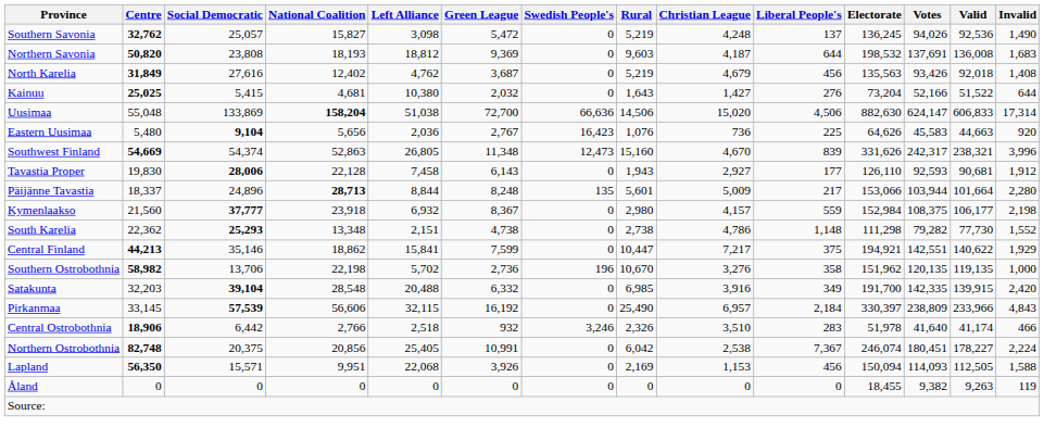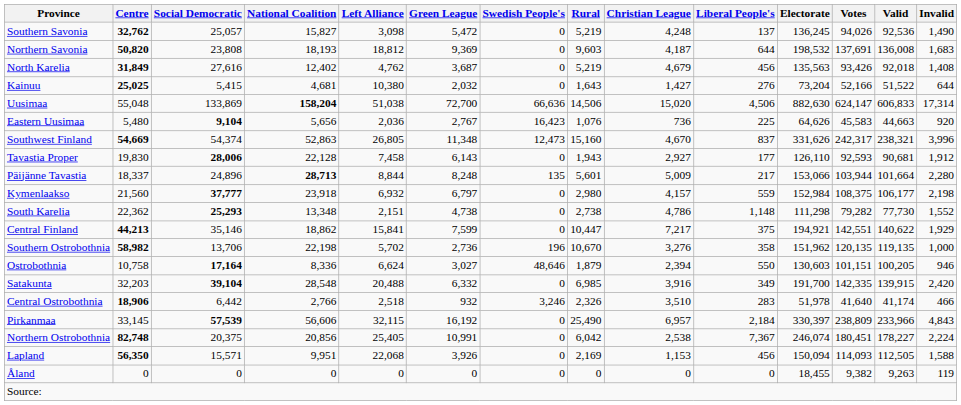 <table class="wikitable sortable" style=text-align:right>
 <tr>
 <th>Province</th>
 <th><a href='#'>Centre</a></th>
 <th><a href='#'>Social Democratic</a></th>
 <th><a href='#'>National Coalition</a></th>
 <th><a href='#'>Left Alliance</a></th>
 <th><a href='#'>Green League</a></th>
 <th><a href='#'>Swedish People's</a></th>
 <th><a href='#'>Rural</a></th>
 <th><a href='#'>Christian League</a></th>
 <th><a href='#'>Liberal People's</a></th>
 <th>Electorate</th>
 <th>Votes</th>
 <th>Valid</th>
 <th>Invalid</th>
 </tr>
 <tr>
 <td align=left><a href='#'>Southern Savonia</a></td>
 <td><strong>32,762</strong></td>
 <td>25,057</td>
 <td>15,827</td>
 <td>3,098</td>
 <td>5,472</td>
 <td>0</td>
 <td>5,219</td>
 <td>4,248</td>
 <td>137</td>
 <td>136,245</td>
 <td>94,026</td>
 <td>92,536</td>
 <td>1,490</td>
 </tr>
 <tr>
 <td align=left><a href='#'>Northern Savonia</a></td>
 <td><strong>50,820</strong></td>
 <td>23,808</td>
 <td>18,193</td>
 <td>18,812</td>
 <td>9,369</td>
 <td>0</td>
 <td>9,603</td>
 <td>4,187</td>
 <td>644</td>
 <td>198,532</td>
 <td>137,691</td>
 <td>136,008</td>
 <td>1,683</td>
 </tr>
 <tr>
 <td align=left><a href='#'>North Karelia</a></td>
 <td><strong>31,849</strong></td>
 <td>27,616</td>
 <td>12,402</td>
 <td>4,762</td>
 <td>3,687</td>
 <td>0</td>
 <td>5,219</td>
 <td>4,679</td>
 <td>456</td>
 <td>135,563</td>
 <td>93,426</td>
 <td>92,018</td>
 <td>1,408</td>
 </tr>
 <tr>
 <td align=left><a href='#'>Kainuu</a></td>
 <td><strong>25,025</strong></td>
 <td>5,415</td>
 <td>4,681</td>
 <td>10,380</td>
 <td>2,032</td>
 <td>0</td>
 <td>1,643</td>
 <td>1,427</td>
 <td>276</td>
 <td>73,204</td>
 <td>52,166</td>
 <td>51,522</td>
 <td>644</td>
 </tr>
 <tr>
 <td align=left><a href='#'>Uusimaa</a></td>
 <td>55,048</td>
 <td>133,869</td>
 <td><strong>158,204</strong></td>
 <td>51,038</td>
 <td>72,700</td>
 <td>66,636</td>
 <td>14,506</td>
 <td>15,020</td>
 <td>4,506</td>
 <td>882,630</td>
 <td>624,147</td>
 <td>606,833</td>
 <td>17,314</td>
 </tr>
 <tr>
 <td align=left><a href='#'>Eastern Uusimaa</a></td>
 <td>5,480</td>
 <td><strong>9,104</strong></td>
 <td>5,656</td>
 <td>2,036</td>
 <td>2,767</td>
 <td>16,423</td>
 <td>1,076</td>
 <td>736</td>
 <td>225</td>
 <td>64,626</td>
 <td>45,583</td>
 <td>44,663</td>
 <td>920</td>
 </tr>
 <tr>
 <td align=left><a href='#'>Southwest Finland</a></td>
 <td><strong>54,669</strong></td>
 <td>54,374</td>
 <td>52,863</td>
 <td>26,805</td>
 <td>11,348</td>
 <td>12,473</td>
 <td>15,160</td>
 <td>4,670</td>
-<td>839</td>
+<td>837</td>
 <td>331,626</td>
 <td>242,317</td>
 <td>238,321</td>
 <td>3,996</td>
 </tr>
 <tr>
 <td align=left><a href='#'>Tavastia Proper</a></td>
 <td>19,830</td>
 <td><strong>28,006</strong></td>
 <td>22,128</td>
 <td>7,458</td>
 <td>6,143</td>
 <td>0</td>
 <td>1,943</td>
 <td>2,927</td>
 <td>177</td>
 <td>126,110</td>
 <td>92,593</td>
 <td>90,681</td>
 <td>1,912</td>
 </tr>
 <tr>
 <td align=left><a href='#'>Päijänne Tavastia</a></td>
 <td>18,337</td>
 <td>24,896</td>
 <td><strong>28,713</strong></td>
 <td>8,844</td>
 <td>8,248</td>
 <td>135</td>
 <td>5,601</td>
 <td>5,009</td>
 <td>217</td>
 <td>153,066</td>
 <td>103,944</td>
 <td>101,664</td>
 <td>2,280</td>
 </tr>
 <tr>
 <td align=left><a href='#'>Kymenlaakso</a></td>
 <td>21,560</td>
 <td><strong>37,777</strong></td>
 <td>23,918</td>
 <td>6,932</td>
-<td>8,367</td>
+<td>6,797</td>
 <td>0</td>
 <td>2,980</td>
 <td>4,157</td>
 <td>559</td>
 <td>152,984</td>
 <td>108,375</td>
 <td>106,177</td>
 <td>2,198</td>
 </tr>
 <tr>
 <td align=left><a href='#'>South Karelia</a></td>
 <td>22,362</td>
 <td><strong>25,293</strong></td>
 <td>13,348</td>
 <td>2,151</td>
 <td>4,738</td>
 <td>0</td>
 <td>2,738</td>
 <td>4,786</td>
 <td>1,148</td>
 <td>111,298</td>
 <td>79,282</td>
 <td>77,730</td>
 <td>1,552</td>
 </tr>
 <tr>
 <td align=left><a href='#'>Central Finland</a></td>
 <td><strong>44,213</strong></td>
 <td>35,146</td>
 <td>18,862</td>
 <td>15,841</td>
 <td>7,599</td>
 <td>0</td>
 <td>10,447</td>
 <td>7,217</td>
 <td>375</td>
 <td>194,921</td>
 <td>142,551</td>
 <td>140,622</td>
 <td>1,929</td>
 </tr>
 <tr>
 <td align=left><a href='#'>Southern Ostrobothnia</a></td>
 <td><strong>58,982</strong></td>
 <td>13,706</td>
 <td>22,198</td>
 <td>5,702</td>
 <td>2,736</td>
 <td>196</td>
 <td>10,670</td>
 <td>3,276</td>
 <td>358</td>
 <td>151,962</td>
 <td>120,135</td>
 <td>119,135</td>
 <td>1,000</td>
 </tr>
 <tr>
+<td align=left><a href='#'>Ostrobothnia</a></td>
+<td>10,758</td>
+<td><strong>17,164</strong></td>
+<td>8,336</td>
+<td>6,624</td>
+<td>3,027</td>
+<td>48,646</td>
+<td>1,879</td>
+<td>2,394</td>
+<td>550</td>
+<td>130,603</td>
+<td>101,151</td>
+<td>100,205</td>
+<td>946</td>
+</tr>
+<tr>
 <td align=left><a href='#'>Satakunta</a></td>
 <td>32,203</td>
 <td><strong>39,104</strong></td>
 <td>28,548</td>
 <td>20,488</td>
 <td>6,332</td>
 <td>0</td>
 <td>6,985</td>
 <td>3,916</td>
 <td>349</td>
 <td>191,700</td>
 <td>142,335</td>
 <td>139,915</td>
 <td>2,420</td>
 </tr>
 <tr>
+<td align=left><a href='#'>Central Ostrobothnia</a></td>
+<td><strong>18,906</strong></td>
+<td>6,442</td>
+<td>2,766</td>
+<td>2,518</td>
+<td>932</td>
+<td>3,246</td>
+<td>2,326</td>
+<td>3,510</td>
+<td>283</td>
+<td>51,978</td>
+<td>41,640</td>
+<td>41,174</td>
+<td>466</td>
+</tr>
+<tr>
 <td align=left><a href='#'>Pirkanmaa</a></td>
 <td>33,145</td>
 <td><strong>57,539</strong></td>
 <td>56,606</td>
 <td>32,115</td>
 <td>16,192</td>
 <td>0</td>
 <td>25,490</td>
 <td>6,957</td>
 <td>2,184</td>
 <td>330,397</td>
 <td>238,809</td>
 <td>233,966</td>
 <td>4,843</td>
-</tr>
-<tr>
-<td align=left><a href='#'>Central Ostrobothnia</a></td>
-<td><strong>18,906</strong></td>
-<td>6,442</td>
-<td>2,766</td>
-<td>2,518</td>
-<td>932</td>
-<td>3,246</td>
-<td>2,326</td>
-<td>3,510</td>
-<td>283</td>
-<td>51,978</td>
-<td>41,640</td>
-<td>41,174</td>
-<td>466</td>
 </tr>
 <tr>
 <td align=left><a href='#'>Northern Ostrobothnia</a></td>
 <td><strong>82,748</strong></td>
 <td>20,375</td>
 <td>20,856</td>
 <td>25,405</td>
 <td>10,991</td>
 <td>0</td>
 <td>6,042</td>
 <td>2,538</td>
 <td>7,367</td>
 <td>246,074</td>
 <td>180,451</td>
 <td>178,227</td>
 <td>2,224</td>
 </tr>
 <tr>
 <td align=left><a href='#'>Lapland</a></td>
 <td><strong>56,350</strong></td>
 <td>15,571</td>
 <td>9,951</td>
 <td>22,068</td>
 <td>3,926</td>
 <td>0</td>
 <td>2,169</td>
 <td>1,153</td>
 <td>456</td>
 <td>150,094</td>
 <td>114,093</td>
 <td>112,505</td>
 <td>1,588</td>
 </tr>
 <tr>
 <td align=left><a href='#'>Åland</a></td>
 <td>0</td>
 <td>0</td>
 <td>0</td>
 <td>0</td>
 <td>0</td>
 <td>0</td>
 <td>0</td>
 <td>0</td>
 <td>0</td>
 <td>18,455</td>
 <td>9,382</td>
 <td>9,263</td>
 <td>119</td>
 </tr>
 <tr>
 <td align=left colspan=14>Source:  </td>
 </tr>
 </table>
